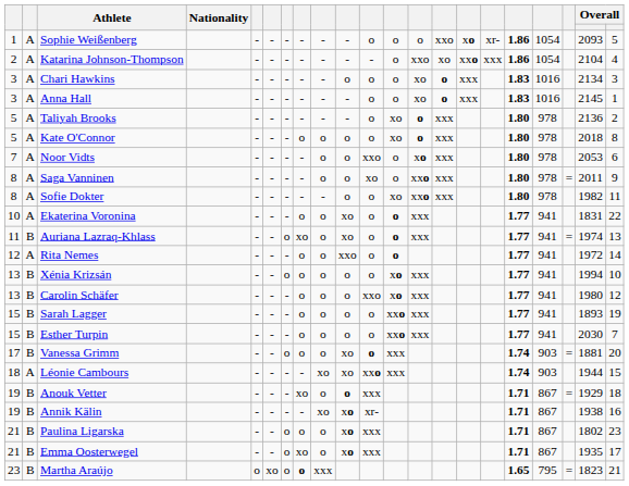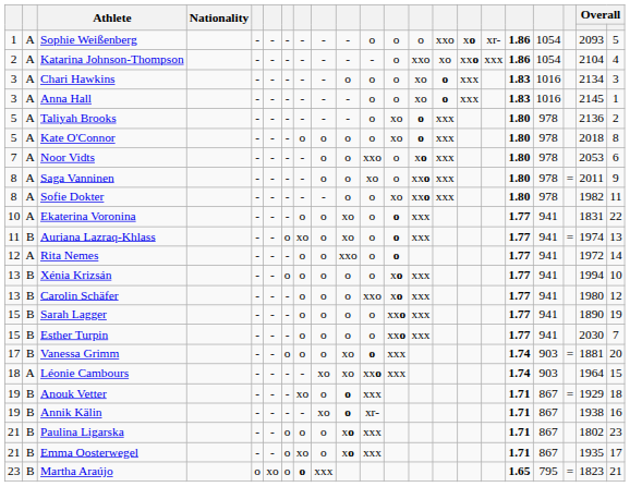 <table class="wikitable sortable sort-under" style="text-align:center">
 <tr>
 <th rowspan=2></th>
 <th rowspan=2></th>
 <th rowspan=2>Athlete</th>
 <th rowspan=2>Nationality</th>
 <th rowspan=2></th>
 <th rowspan=2></th>
 <th rowspan=2></th>
 <th rowspan=2></th>
 <th rowspan=2></th>
 <th rowspan=2></th>
 <th rowspan=2></th>
 <th rowspan=2></th>
 <th rowspan=2></th>
 <th rowspan=2></th>
 <th rowspan=2></th>
 <th rowspan=2></th>
 <th rowspan=2></th>
 <th rowspan=2></th>
 <th rowspan=2></th>
 <th colspan=2>Overall</th>
 </tr>
 <tr>
 <th></th>
 <th></th>
 </tr>
 <tr>
 <td>1</td>
 <td>A</td>
 <td align=left><a href='#'>Sophie Weißenberg</a></td>
 <td align=left></td>
 <td>-</td>
 <td>-</td>
 <td>-</td>
 <td>-</td>
 <td>-</td>
 <td>-</td>
 <td>o</td>
 <td>o</td>
 <td>o</td>
 <td>xxo</td>
 <td>x<strong>o</strong></td>
 <td>xr-</td>
 <td><strong>1.86</strong></td>
 <td>1054</td>
 <td></td>
 <td>2093</td>
 <td>5</td>
 </tr>
 <tr>
 <td>2</td>
 <td>A</td>
 <td align=left><a href='#'>Katarina Johnson-Thompson</a></td>
 <td align=left></td>
 <td>-</td>
 <td>-</td>
 <td>-</td>
 <td>-</td>
 <td>-</td>
 <td>-</td>
 <td>-</td>
 <td>o</td>
 <td>xxo</td>
 <td>xo</td>
 <td>xx<strong>o</strong></td>
 <td>xxx</td>
 <td><strong>1.86</strong></td>
 <td>1054</td>
 <td></td>
 <td>2104</td>
 <td>4</td>
 </tr>
 <tr>
 <td>3</td>
 <td>A</td>
 <td align=left><a href='#'>Chari Hawkins</a></td>
 <td align=left></td>
 <td>-</td>
 <td>-</td>
 <td>-</td>
 <td>-</td>
 <td>-</td>
 <td>o</td>
 <td>o</td>
 <td>o</td>
 <td>xo</td>
 <td><strong>o</strong></td>
 <td>xxx</td>
 <td></td>
 <td><strong>1.83</strong></td>
 <td>1016</td>
 <td></td>
 <td>2134</td>
 <td>3</td>
 </tr>
 <tr>
 <td>3</td>
 <td>A</td>
 <td align=left><a href='#'>Anna Hall</a></td>
 <td align=left></td>
 <td>-</td>
 <td>-</td>
 <td>-</td>
 <td>-</td>
 <td>-</td>
 <td>-</td>
 <td>o</td>
 <td>o</td>
 <td>xo</td>
 <td><strong>o</strong></td>
 <td>xxx</td>
 <td></td>
 <td><strong>1.83</strong></td>
 <td>1016</td>
 <td></td>
 <td>2145</td>
 <td>1</td>
 </tr>
 <tr>
 <td>5</td>
 <td>A</td>
 <td align=left><a href='#'>Taliyah Brooks</a></td>
 <td align=left></td>
 <td>-</td>
 <td>-</td>
 <td>-</td>
 <td>-</td>
 <td>-</td>
 <td>-</td>
 <td>o</td>
 <td>xo</td>
 <td><strong>o</strong></td>
 <td>xxx</td>
 <td></td>
 <td></td>
 <td><strong>1.80</strong></td>
 <td>978</td>
 <td></td>
 <td>2136</td>
 <td>2</td>
 </tr>
 <tr>
 <td>5</td>
 <td>A</td>
 <td align=left><a href='#'>Kate O'Connor</a></td>
 <td align=left></td>
 <td>-</td>
 <td>-</td>
 <td>-</td>
 <td>o</td>
 <td>o</td>
 <td>o</td>
 <td>o</td>
 <td>xo</td>
 <td><strong>o</strong></td>
 <td>xxx</td>
 <td></td>
 <td></td>
 <td><strong>1.80</strong></td>
 <td>978</td>
 <td></td>
 <td>2018</td>
 <td>8</td>
 </tr>
 <tr>
 <td>7</td>
 <td>A</td>
 <td align=left><a href='#'>Noor Vidts</a></td>
 <td align=left></td>
 <td>-</td>
 <td>-</td>
 <td>-</td>
 <td>-</td>
 <td>o</td>
 <td>o</td>
 <td>xxo</td>
 <td>o</td>
 <td>x<strong>o</strong></td>
 <td>xxx</td>
 <td></td>
 <td></td>
 <td><strong>1.80</strong></td>
 <td>978</td>
 <td></td>
 <td>2053</td>
 <td>6</td>
 </tr>
 <tr>
 <td>8</td>
 <td>A</td>
 <td align=left><a href='#'>Saga Vanninen</a></td>
 <td align=left></td>
 <td>-</td>
 <td>-</td>
 <td>-</td>
 <td>-</td>
 <td>o</td>
 <td>o</td>
 <td>xo</td>
 <td>o</td>
 <td>xx<strong>o</strong></td>
 <td>xxx</td>
 <td></td>
 <td></td>
 <td><strong>1.80</strong></td>
 <td>978</td>
 <td>=</td>
 <td>2011</td>
 <td>9</td>
 </tr>
 <tr>
 <td>8</td>
 <td>A</td>
 <td align=left><a href='#'>Sofie Dokter</a></td>
 <td align=left></td>
 <td>-</td>
 <td>-</td>
 <td>-</td>
 <td>-</td>
 <td>-</td>
 <td>o</td>
 <td>o</td>
 <td>xo</td>
 <td>xx<strong>o</strong></td>
 <td>xxx</td>
 <td></td>
 <td></td>
 <td><strong>1.80</strong></td>
 <td>978</td>
 <td></td>
 <td>1982</td>
 <td>11</td>
 </tr>
 <tr>
 <td>10</td>
 <td>A</td>
 <td align=left><a href='#'>Ekaterina Voronina</a></td>
 <td align=left></td>
 <td>-</td>
 <td>-</td>
 <td>-</td>
 <td>o</td>
 <td>o</td>
 <td>xo</td>
 <td>o</td>
 <td><strong>o</strong></td>
 <td>xxx</td>
 <td></td>
 <td></td>
 <td></td>
 <td><strong>1.77</strong></td>
 <td>941</td>
 <td></td>
 <td>1831</td>
 <td>22</td>
 </tr>
 <tr>
 <td>11</td>
 <td>B</td>
 <td align=left><a href='#'>Auriana Lazraq-Khlass</a></td>
 <td align=left></td>
 <td>-</td>
 <td>-</td>
 <td>o</td>
 <td>xo</td>
 <td>o</td>
 <td>xo</td>
 <td>o</td>
 <td><strong>o</strong></td>
 <td>xxx</td>
 <td></td>
 <td></td>
 <td></td>
 <td><strong>1.77</strong></td>
 <td>941</td>
 <td>=</td>
 <td>1974</td>
 <td>13</td>
 </tr>
 <tr>
 <td>12</td>
 <td>A</td>
 <td align=left><a href='#'>Rita Nemes</a></td>
 <td align=left></td>
 <td>-</td>
 <td>-</td>
 <td>-</td>
 <td>o</td>
 <td>o</td>
 <td>xxo</td>
 <td>o</td>
 <td><strong>o</strong></td>
 <td></td>
 <td></td>
 <td></td>
 <td></td>
 <td><strong>1.77</strong></td>
 <td>941</td>
 <td></td>
 <td>1972</td>
 <td>14</td>
 </tr>
 <tr>
 <td>13</td>
 <td>B</td>
 <td align=left><a href='#'>Xénia Krizsán</a></td>
 <td align=left></td>
 <td>-</td>
 <td>-</td>
 <td>o</td>
 <td>o</td>
 <td>o</td>
 <td>o</td>
 <td>o</td>
 <td>x<strong>o</strong></td>
 <td>xxx</td>
 <td></td>
 <td></td>
 <td></td>
 <td><strong>1.77</strong></td>
 <td>941</td>
 <td></td>
 <td>1994</td>
 <td>10</td>
 </tr>
 <tr>
 <td>13</td>
 <td>B</td>
 <td align=left><a href='#'>Carolin Schäfer</a></td>
 <td align=left></td>
 <td>-</td>
 <td>-</td>
 <td>-</td>
 <td>o</td>
 <td>o</td>
 <td>o</td>
 <td>xxo</td>
 <td>x<strong>o</strong></td>
 <td>xxx</td>
 <td></td>
 <td></td>
 <td></td>
 <td><strong>1.77</strong></td>
 <td>941</td>
 <td></td>
 <td>1980</td>
 <td>12</td>
 </tr>
 <tr>
 <td>15</td>
 <td>B</td>
 <td align=left><a href='#'>Sarah Lagger</a></td>
 <td align=left></td>
 <td>-</td>
 <td>-</td>
 <td>-</td>
 <td>o</td>
 <td>o</td>
 <td>o</td>
 <td>o</td>
 <td>xx<strong>o</strong></td>
 <td>xxx</td>
 <td></td>
 <td></td>
 <td></td>
 <td><strong>1.77</strong></td>
 <td>941</td>
 <td></td>
-<td>1893</td>
+<td>1890</td>
 <td>19</td>
 </tr>
 <tr>
 <td>15</td>
 <td>B</td>
 <td align=left><a href='#'>Esther Turpin</a></td>
 <td align=left></td>
 <td>-</td>
 <td>-</td>
 <td>-</td>
 <td>o</td>
 <td>o</td>
 <td>o</td>
 <td>o</td>
 <td>xx<strong>o</strong></td>
 <td>xxx</td>
 <td></td>
 <td></td>
 <td></td>
 <td><strong>1.77</strong></td>
 <td>941</td>
 <td></td>
 <td>2030</td>
 <td>7</td>
 </tr>
 <tr>
 <td>17</td>
 <td>B</td>
 <td align=left><a href='#'>Vanessa Grimm</a></td>
 <td align=left></td>
 <td>-</td>
 <td>-</td>
 <td>o</td>
 <td>o</td>
 <td>o</td>
 <td>xo</td>
 <td><strong>o</strong></td>
 <td>xxx</td>
 <td></td>
 <td></td>
 <td></td>
 <td></td>
 <td><strong>1.74</strong></td>
 <td>903</td>
 <td>=</td>
 <td>1881</td>
 <td>20</td>
 </tr>
 <tr>
 <td>18</td>
 <td>A</td>
 <td align=left><a href='#'>Léonie Cambours</a></td>
 <td align=left></td>
 <td>-</td>
 <td>-</td>
 <td>-</td>
 <td>-</td>
 <td>xo</td>
 <td>xo</td>
 <td>xx<strong>o</strong></td>
 <td>xxx</td>
 <td></td>
 <td></td>
 <td></td>
 <td></td>
 <td><strong>1.74</strong></td>
 <td>903</td>
 <td></td>
-<td>1944</td>
+<td>1964</td>
 <td>15</td>
 </tr>
 <tr>
 <td>19</td>
 <td>B</td>
 <td align=left><a href='#'>Anouk Vetter</a></td>
 <td align=left></td>
 <td>-</td>
 <td>-</td>
 <td>-</td>
 <td>xo</td>
 <td>o</td>
 <td><strong>o</strong></td>
 <td>xxx</td>
 <td></td>
 <td></td>
 <td></td>
 <td></td>
 <td></td>
 <td><strong>1.71</strong></td>
 <td>867</td>
 <td>=</td>
 <td>1929</td>
 <td>18</td>
 </tr>
 <tr>
 <td>19</td>
 <td>B</td>
 <td align=left><a href='#'>Annik Kälin</a></td>
 <td align=left></td>
 <td>-</td>
 <td>-</td>
 <td>-</td>
 <td>-</td>
 <td>xo</td>
-<td>x<strong>o</strong></td>
+<td><strong>o</strong></td>
 <td>xr-</td>
 <td></td>
 <td></td>
 <td></td>
 <td></td>
 <td></td>
 <td><strong>1.71</strong></td>
 <td>867</td>
 <td></td>
 <td>1938</td>
 <td>16</td>
 </tr>
 <tr>
 <td>21</td>
 <td>B</td>
 <td align=left><a href='#'>Paulina Ligarska</a></td>
 <td align=left></td>
 <td>-</td>
 <td>-</td>
 <td>o</td>
 <td>o</td>
 <td>o</td>
 <td>x<strong>o</strong></td>
 <td>xxx</td>
 <td></td>
 <td></td>
 <td></td>
 <td></td>
 <td></td>
 <td><strong>1.71</strong></td>
 <td>867</td>
 <td></td>
 <td>1802</td>
 <td>23</td>
 </tr>
 <tr>
 <td>21</td>
 <td>B</td>
 <td align=left><a href='#'>Emma Oosterwegel</a></td>
 <td align=left></td>
 <td>-</td>
 <td>-</td>
 <td>o</td>
 <td>xo</td>
 <td>o</td>
 <td>x<strong>o</strong></td>
 <td>xxx</td>
 <td></td>
 <td></td>
 <td></td>
 <td></td>
 <td></td>
 <td><strong>1.71</strong></td>
 <td>867</td>
 <td></td>
 <td>1935</td>
 <td>17</td>
 </tr>
 <tr>
 <td>23</td>
 <td>B</td>
 <td align=left><a href='#'>Martha Araújo</a></td>
 <td align=left></td>
 <td>o</td>
 <td>xo</td>
 <td>o</td>
 <td><strong>o</strong></td>
 <td>xxx</td>
 <td></td>
 <td></td>
 <td></td>
 <td></td>
 <td></td>
 <td></td>
 <td></td>
 <td><strong>1.65</strong></td>
 <td>795</td>
 <td>=</td>
 <td>1823</td>
 <td>21</td>
 </tr>
 </table>
